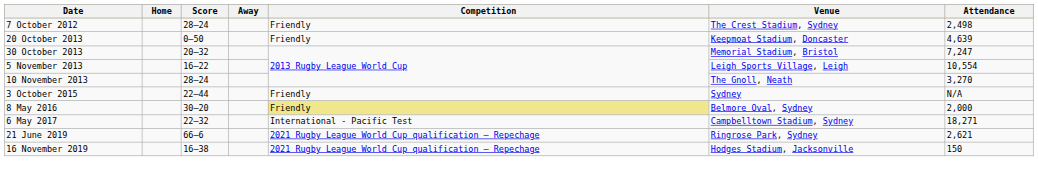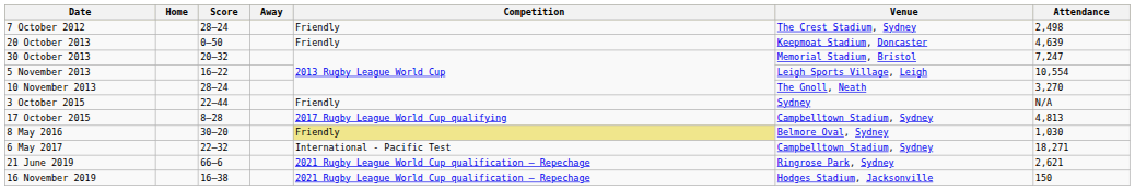 <table class="wikitable" width=100%>
 <tr bgcolor=#bdb76b>
 <th>Date</th>
 <th>Home</th>
 <th>Score</th>
 <th>Away</th>
 <th>Competition</th>
 <th>Venue</th>
 <th>Attendance</th>
 </tr>
 <tr>
 <td>7 October 2012</td>
 <td></td>
 <td>28–24</td>
 <td></td>
 <td>Friendly</td>
 <td> <a href='#'>The Crest Stadium</a>, <a href='#'>Sydney</a></td>
 <td>2,498</td>
 </tr>
 <tr>
 <td>20 October 2013</td>
 <td></td>
 <td>0–50</td>
 <td></td>
 <td>Friendly</td>
 <td> <a href='#'>Keepmoat Stadium</a>, <a href='#'>Doncaster</a></td>
 <td>4,639</td>
 </tr>
 <tr>
 <td>30 October 2013</td>
 <td></td>
 <td>20–32</td>
 <td></td>
 <td rowspan=3><a href='#'>2013 Rugby League World Cup</a></td>
 <td> <a href='#'>Memorial Stadium</a>, <a href='#'>Bristol</a></td>
 <td>7,247</td>
 </tr>
 <tr>
 <td>5 November 2013</td>
 <td></td>
 <td>16–22</td>
 <td></td>
 <td> <a href='#'>Leigh Sports Village</a>, <a href='#'>Leigh</a></td>
 <td>10,554</td>
 </tr>
 <tr>
 <td>10 November 2013</td>
 <td></td>
 <td>28–24</td>
 <td></td>
 <td> <a href='#'>The Gnoll</a>, <a href='#'>Neath</a></td>
 <td>3,270</td>
 </tr>
 <tr>
 <td>3 October 2015</td>
 <td></td>
 <td>22–44</td>
 <td></td>
 <td>Friendly</td>
 <td> <a href='#'>Sydney</a></td>
 <td>N/A </td>
 </tr>
 <tr>
+<td>17 October 2015</td>
+<td></td>
+<td>8–28</td>
+<td></td>
+<td><a href='#'>2017 Rugby League World Cup qualifying</a></td>
+<td> <a href='#'>Campbelltown Stadium</a>, <a href='#'>Sydney</a></td>
+<td>4,813</td>
+</tr>
+<tr>
 <td>8 May 2016</td>
 <td></td>
 <td>30–20</td>
 <td></td>
 <td style="background: khaki;">Friendly</td>
 <td> <a href='#'>Belmore Oval</a>, <a href='#'>Sydney</a></td>
-<td>2,000</td>
+<td>1,030</td>
 </tr>
 <tr>
 <td>6 May 2017</td>
 <td></td>
 <td>22–32</td>
 <td></td>
 <td>International - Pacific Test</td>
 <td> <a href='#'>Campbelltown Stadium</a>, <a href='#'>Sydney</a></td>
 <td>18,271</td>
 </tr>
 <tr>
 <td>21 June 2019</td>
 <td></td>
 <td>66–6</td>
 <td></td>
 <td><a href='#'>2021 Rugby League World Cup qualification – Repechage </a></td>
 <td> <a href='#'>Ringrose Park</a>, <a href='#'>Sydney</a></td>
 <td>2,621</td>
 </tr>
 <tr>
 <td>16 November 2019</td>
 <td></td>
 <td>16–38</td>
 <td></td>
 <td><a href='#'>2021 Rugby League World Cup qualification – Repechage</a></td>
 <td> <a href='#'>Hodges Stadium</a>, <a href='#'>Jacksonville</a></td>
 <td>150</td>
 </tr>
 </table>
